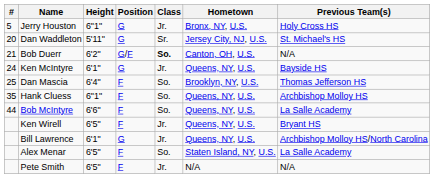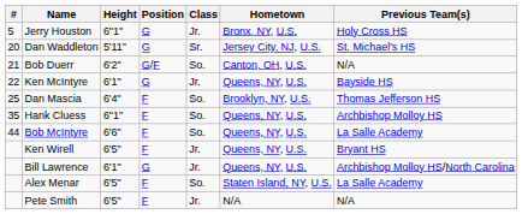 <table class="wikitable" style="font-size: 90%">
 <tr>
 <th>#</th>
 <th>Name</th>
 <th>Height</th>
 <th>Position</th>
 <th>Class</th>
 <th>Hometown</th>
 <th>Previous Team(s)</th>
 </tr>
 <tr>
 <td>5</td>
 <td>Jerry Houston</td>
 <td>6"1"</td>
 <td><a href='#'>G</a></td>
 <td>Jr.</td>
 <td><a href='#'>Bronx, NY</a>, <a href='#'>U.S.</a></td>
 <td><a href='#'>Holy Cross HS</a></td>
 </tr>
 <tr>
 <td>20</td>
 <td>Dan Waddleton</td>
 <td>5'11"</td>
 <td><a href='#'>G</a></td>
 <td>Sr.</td>
 <td><a href='#'>Jersey City, NJ</a>, <a href='#'>U.S.</a></td>
 <td><a href='#'>St. Michael's HS</a></td>
 </tr>
 <tr>
 <td>21</td>
 <td>Bob Duerr</td>
 <td>6'2"</td>
 <td><a href='#'>G</a>/<a href='#'>F</a></td>
-<td><strong>So.</strong></td>
+<td>So.</td>
 <td><a href='#'>Canton, OH</a>, <a href='#'>U.S.</a></td>
 <td>N/A</td>
 </tr>
 <tr>
-<td>24</td>
+<td>22</td>
 <td>Ken McIntyre</td>
 <td>6'1"</td>
 <td><a href='#'>G</a></td>
 <td>Jr.</td>
 <td><a href='#'>Queens, NY</a>, <a href='#'>U.S.</a></td>
 <td><a href='#'>Bayside HS</a></td>
 </tr>
 <tr>
 <td>25</td>
 <td>Dan Mascia</td>
 <td>6'4"</td>
 <td><a href='#'>F</a></td>
 <td>So.</td>
 <td><a href='#'>Brooklyn, NY</a>, <a href='#'>U.S.</a></td>
 <td><a href='#'>Thomas Jefferson HS</a></td>
 </tr>
 <tr>
 <td>35</td>
 <td>Hank Cluess</td>
 <td>6"1"</td>
 <td><a href='#'>F</a></td>
 <td>So.</td>
 <td><a href='#'>Queens, NY</a>, <a href='#'>U.S.</a></td>
 <td><a href='#'>Archbishop Molloy HS</a></td>
 </tr>
 <tr>
 <td>44</td>
 <td><a href='#'>Bob McIntyre</a></td>
 <td>6'6"</td>
 <td><a href='#'>F</a></td>
 <td>So.</td>
 <td><a href='#'>Queens, NY</a>, <a href='#'>U.S.</a></td>
 <td><a href='#'>La Salle Academy</a></td>
 </tr>
 <tr>
 <td></td>
 <td>Ken Wirell</td>
 <td>6'5"</td>
 <td><a href='#'>F</a></td>
 <td>Jr.</td>
 <td><a href='#'>Queens, NY</a>, <a href='#'>U.S.</a></td>
 <td><a href='#'>Bryant HS</a></td>
 </tr>
 <tr>
 <td></td>
 <td>Bill Lawrence</td>
 <td>6'1"</td>
 <td><a href='#'>G</a></td>
 <td>Jr.</td>
 <td><a href='#'>Queens, NY</a>, <a href='#'>U.S.</a></td>
 <td><a href='#'>Archbishop Molloy HS</a>/<a href='#'>North Carolina</a></td>
 </tr>
 <tr>
 <td></td>
 <td>Alex Menar</td>
 <td>6'5"</td>
 <td><a href='#'>F</a></td>
 <td>So.</td>
 <td><a href='#'>Staten Island, NY</a>, <a href='#'>U.S.</a></td>
 <td><a href='#'>La Salle Academy</a></td>
 </tr>
 <tr>
 <td></td>
 <td>Pete Smith</td>
 <td>6'5"</td>
 <td><a href='#'>F</a></td>
 <td>Jr.</td>
 <td>N/A</td>
 <td>N/A</td>
 </tr>
 </table>
